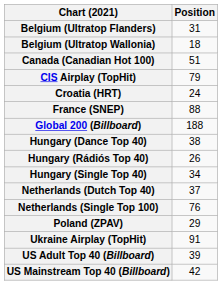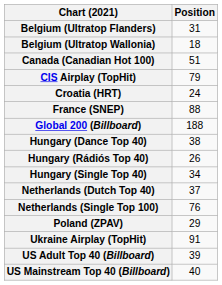 <table class="wikitable sortable plainrowheaders" style="text-align:center">
 <tr>
 <th scope="col">Chart (2021)</th>
 <th scope="col">Position</th>
 </tr>
 <tr>
 <th scope="row">Belgium (Ultratop Flanders)</th>
 <td>31</td>
 </tr>
 <tr>
 <th scope="row">Belgium (Ultratop Wallonia)</th>
 <td>18</td>
 </tr>
 <tr>
 <th scope="row">Canada (Canadian Hot 100)</th>
 <td>51</td>
 </tr>
 <tr>
 <th scope="row"><a href='#'>CIS</a> Airplay (TopHit)</th>
 <td>79</td>
 </tr>
 <tr>
 <th scope="row">Croatia (HRT)</th>
 <td>24</td>
 </tr>
 <tr>
 <th scope="row">France (SNEP)</th>
 <td>88</td>
 </tr>
 <tr>
 <th scope="row"><a href='#'>Global 200</a> (<em>Billboard</em>)</th>
 <td>188</td>
 </tr>
 <tr>
 <th scope="row">Hungary (Dance Top 40)</th>
 <td>38</td>
 </tr>
 <tr>
 <th scope="row">Hungary (Rádiós Top 40)</th>
 <td>26</td>
 </tr>
 <tr>
 <th scope="row">Hungary (Single Top 40)</th>
 <td>34</td>
 </tr>
 <tr>
 <th scope="row">Netherlands (Dutch Top 40)</th>
 <td>37</td>
 </tr>
 <tr>
 <th scope="row">Netherlands (Single Top 100)</th>
 <td>76</td>
 </tr>
 <tr>
 <th scope="row">Poland (ZPAV)</th>
 <td>29</td>
 </tr>
 <tr>
 <th scope="row">Ukraine Airplay (TopHit)</th>
 <td>91</td>
 </tr>
 <tr>
 <th scope="row">US Adult Top 40 (<em>Billboard</em>)</th>
 <td>39</td>
 </tr>
 <tr>
 <th scope="row">US Mainstream Top 40 (<em>Billboard</em>)</th>
-<td>42</td>
+<td>40</td>
 </tr>
 </table>
